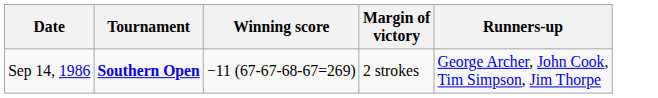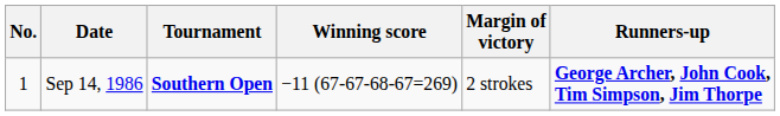 <table class="wikitable" style="font-size:95%;">
 <tr>
+<th>No.</th>
 <th>Date</th>
 <th>Tournament</th>
 <th>Winning score</th>
 <th>Margin of<br>victory</th>
 <th>Runners-up</th>
 </tr>
 <tr>
+<td align=center>1</td>
 <td align=right>Sep 14, <a href='#'>1986</a></td>
 <td><strong><a href='#'>Southern Open</a></strong></td>
 <td>−11 (67-67-68-67=269)</td>
 <td>2 strokes</td>
-<td> <a href='#'>George Archer</a>,  <a href='#'>John Cook</a>,<br> <a href='#'>Tim Simpson</a>,  <a href='#'>Jim Thorpe</a></td>
+<td><strong> <a href='#'>George Archer</a>,  <a href='#'>John Cook</a>,<br> <a href='#'>Tim Simpson</a>,  <a href='#'>Jim Thorpe</a></strong></td>
 </tr>
 </table>
